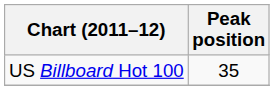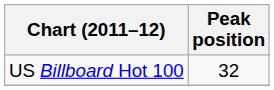 <table class="wikitable sortable">
 <tr>
 <th>Chart (2011–12)</th>
 <th>Peak<br>position</th>
 </tr>
 <tr>
 <td align="left">US <a href='#'><em>Billboard</em> Hot 100</a></td>
-<td align="center">35</td>
+<td align="center">32</td>
 </tr>
 <tr>
 </tr>
 <tr>
 </tr>
 <tr>
 </tr>
 </table>
